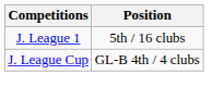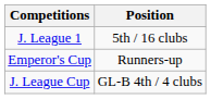 <table class="wikitable" style="text-align:center;">
 <tr>
 <th>Competitions</th>
 <th>Position</th>
 </tr>
 <tr>
 <td><a href='#'>J. League 1</a></td>
 <td>5th / 16 clubs</td>
 </tr>
 <tr>
+<td><a href='#'>Emperor's Cup</a></td>
+<td>Runners-up</td>
+</tr>
+<tr>
 <td><a href='#'>J. League Cup</a></td>
 <td>GL-B 4th / 4 clubs</td>
 </tr>
 </table>
